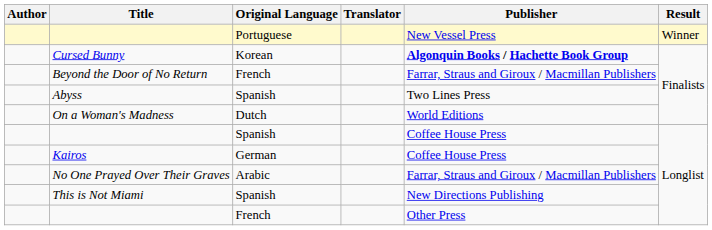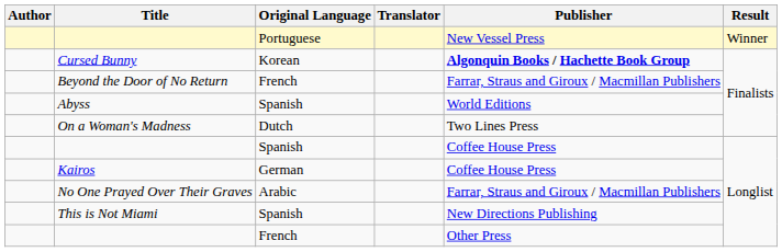 <table class="wikitable">
 <tr>
 <th>Author</th>
 <th>Title</th>
 <th>Original Language</th>
 <th>Translator</th>
 <th>Publisher</th>
 <th>Result</th>
 </tr>
 <tr style=background:LemonChiffon; color:black>
 <td></td>
 <td><em></em></td>
 <td>Portuguese</td>
 <td></td>
 <td><a href='#'>New Vessel Press</a></td>
 <td>Winner</td>
 </tr>
 <tr>
 <td></td>
 <td><em><a href='#'>Cursed Bunny</a></em></td>
 <td>Korean</td>
 <td></td>
 <td><strong><a href='#'>Algonquin Books</a> / <a href='#'>Hachette Book Group</a></strong></td>
 <td rowspan="4">Finalists</td>
 </tr>
 <tr>
 <td></td>
 <td><em>Beyond the Door of No Return</em></td>
 <td>French</td>
 <td></td>
 <td><a href='#'>Farrar, Straus and Giroux</a> / <a href='#'>Macmillan Publishers</a></td>
 </tr>
 <tr>
 <td></td>
 <td><em>Abyss</em></td>
 <td>Spanish</td>
 <td></td>
-<td>Two Lines Press</td>
+<td><a href='#'>World Editions</a></td>
 </tr>
 <tr>
 <td></td>
 <td><em>On a Woman's Madness</em></td>
 <td>Dutch</td>
 <td></td>
-<td><a href='#'>World Editions</a></td>
+<td>Two Lines Press</td>
 </tr>
 <tr>
 <td></td>
 <td><em></em></td>
 <td>Spanish</td>
 <td></td>
 <td><a href='#'>Coffee House Press</a></td>
 <td rowspan="5">Longlist</td>
 </tr>
 <tr>
 <td></td>
 <td><em><a href='#'>Kairos</a></em></td>
 <td>German</td>
 <td></td>
 <td><a href='#'>Coffee House Press</a></td>
 </tr>
 <tr>
 <td></td>
 <td><em>No One Prayed Over Their Graves</em></td>
 <td>Arabic</td>
 <td></td>
 <td><a href='#'>Farrar, Straus and Giroux</a> / <a href='#'>Macmillan Publishers</a></td>
 </tr>
 <tr>
 <td></td>
 <td><em>This is Not Miami</em></td>
 <td>Spanish</td>
 <td></td>
 <td><a href='#'>New Directions Publishing</a></td>
 </tr>
 <tr>
 <td></td>
 <td><em></em></td>
 <td>French</td>
 <td></td>
 <td><a href='#'>Other Press</a></td>
 </tr>
 </table>
